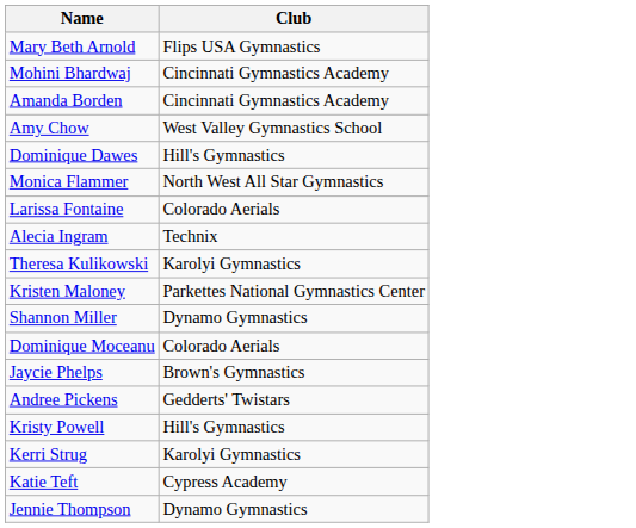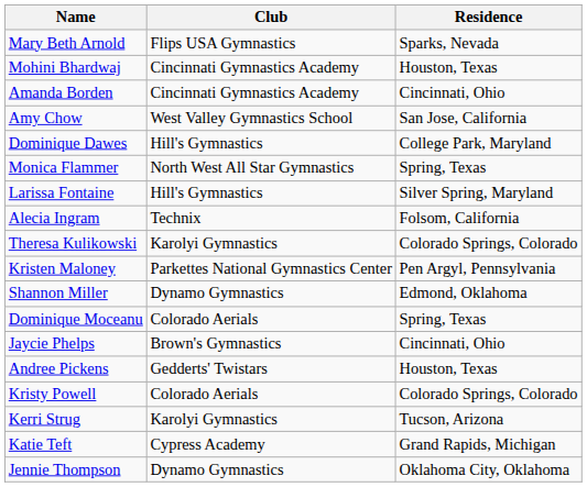 <table class="wikitable">
 <tr>
 <th>Name</th>
 <th>Club</th>
+<th>Residence</th>
 </tr>
 <tr>
 <td><a href='#'>Mary Beth Arnold</a></td>
 <td>Flips USA Gymnastics</td>
+<td>Sparks, Nevada</td>
 </tr>
 <tr>
 <td><a href='#'>Mohini Bhardwaj</a></td>
 <td>Cincinnati Gymnastics Academy</td>
+<td>Houston, Texas</td>
 </tr>
 <tr>
 <td><a href='#'>Amanda Borden</a></td>
 <td>Cincinnati Gymnastics Academy</td>
+<td>Cincinnati, Ohio</td>
 </tr>
 <tr>
 <td><a href='#'>Amy Chow</a></td>
 <td>West Valley Gymnastics School</td>
+<td>San Jose, California</td>
 </tr>
 <tr>
 <td><a href='#'>Dominique Dawes</a></td>
 <td>Hill's Gymnastics</td>
+<td>College Park, Maryland</td>
 </tr>
 <tr>
 <td><a href='#'>Monica Flammer</a></td>
 <td>North West All Star Gymnastics</td>
+<td>Spring, Texas</td>
 </tr>
 <tr>
 <td><a href='#'>Larissa Fontaine</a></td>
-<td>Colorado Aerials</td>
+<td>Hill's Gymnastics</td>
+<td>Silver Spring, Maryland</td>
 </tr>
 <tr>
 <td><a href='#'>Alecia Ingram</a></td>
 <td>Technix</td>
+<td>Folsom, California</td>
 </tr>
 <tr>
 <td><a href='#'>Theresa Kulikowski</a></td>
 <td>Karolyi Gymnastics</td>
+<td>Colorado Springs, Colorado</td>
 </tr>
 <tr>
 <td><a href='#'>Kristen Maloney</a></td>
 <td>Parkettes National Gymnastics Center</td>
+<td>Pen Argyl, Pennsylvania</td>
 </tr>
 <tr>
 <td><a href='#'>Shannon Miller</a></td>
 <td>Dynamo Gymnastics</td>
+<td>Edmond, Oklahoma</td>
 </tr>
 <tr>
 <td><a href='#'>Dominique Moceanu</a></td>
 <td>Colorado Aerials</td>
+<td>Spring, Texas</td>
 </tr>
 <tr>
 <td><a href='#'>Jaycie Phelps</a></td>
 <td>Brown's Gymnastics</td>
+<td>Cincinnati, Ohio</td>
 </tr>
 <tr>
 <td><a href='#'>Andree Pickens</a></td>
 <td>Gedderts' Twistars</td>
+<td>Houston, Texas</td>
 </tr>
 <tr>
 <td><a href='#'>Kristy Powell</a></td>
-<td>Hill's Gymnastics</td>
+<td>Colorado Aerials</td>
+<td>Colorado Springs, Colorado</td>
 </tr>
 <tr>
 <td><a href='#'>Kerri Strug</a></td>
 <td>Karolyi Gymnastics</td>
+<td>Tucson, Arizona</td>
 </tr>
 <tr>
 <td><a href='#'>Katie Teft</a></td>
 <td>Cypress Academy</td>
+<td>Grand Rapids, Michigan</td>
 </tr>
 <tr>
 <td><a href='#'>Jennie Thompson</a></td>
 <td>Dynamo Gymnastics</td>
+<td>Oklahoma City, Oklahoma</td>
 </tr>
 </table>
